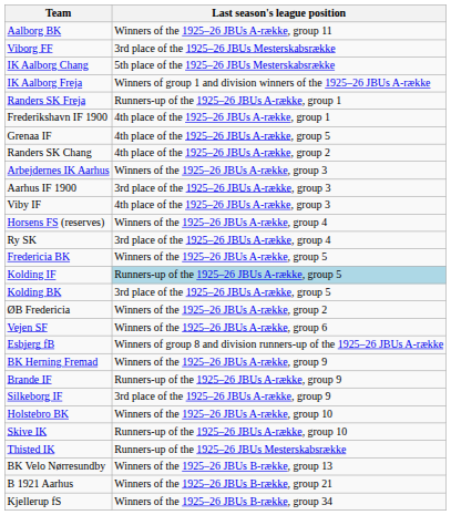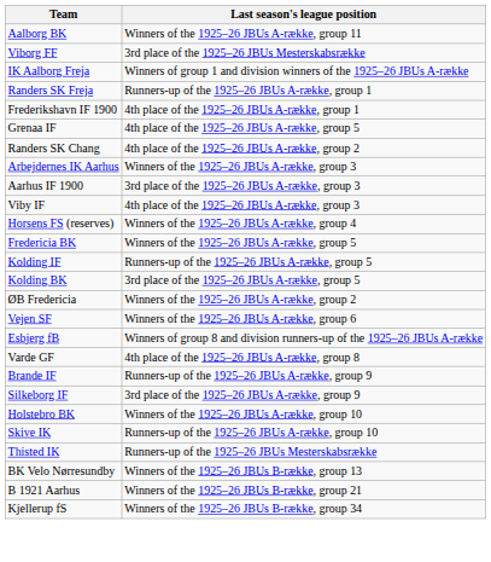 <table class="wikitable">
 <tr>
 <th>Team</th>
 <th>Last season's league position</th>
 </tr>
 <tr>
 <td><a href='#'>Aalborg BK</a></td>
 <td>Winners of the <a href='#'>1925–26 JBUs A-række</a>, group 11</td>
 </tr>
 <tr>
 <td><a href='#'>Viborg FF</a></td>
 <td>3rd place of the <a href='#'>1925–26 JBUs Mesterskabsrække</a></td>
-</tr>
-<tr>
-<td><a href='#'>IK Aalborg Chang</a></td>
-<td>5th place of the <a href='#'>1925–26 JBUs Mesterskabsrække</a></td>
 </tr>
 <tr>
 <td><a href='#'>IK Aalborg Freja</a></td>
 <td>Winners of group 1 and division winners of the <a href='#'>1925–26 JBUs A-række</a></td>
 </tr>
 <tr>
 <td><a href='#'>Randers SK Freja</a></td>
 <td>Runners-up of the <a href='#'>1925–26 JBUs A-række</a>, group 1</td>
 </tr>
 <tr>
 <td>Frederikshavn IF 1900</td>
 <td>4th place of the <a href='#'>1925–26 JBUs A-række</a>, group 1</td>
 </tr>
 <tr>
 <td>Grenaa IF</td>
 <td>4th place of the <a href='#'>1925–26 JBUs A-række</a>, group 5</td>
 </tr>
 <tr>
 <td>Randers SK Chang</td>
 <td>4th place of the <a href='#'>1925–26 JBUs A-række</a>, group 2</td>
 </tr>
 <tr>
 <td><a href='#'>Arbejdernes IK Aarhus</a></td>
 <td>Winners of the <a href='#'>1925–26 JBUs A-række</a>, group 3</td>
 </tr>
 <tr>
 <td>Aarhus IF 1900</td>
 <td>3rd place of the <a href='#'>1925–26 JBUs A-række</a>, group 3</td>
 </tr>
 <tr>
 <td>Viby IF</td>
 <td>4th place of the <a href='#'>1925–26 JBUs A-række</a>, group 3</td>
 </tr>
 <tr>
 <td><a href='#'>Horsens FS</a> (reserves)</td>
 <td>Winners of the <a href='#'>1925–26 JBUs A-række</a>, group 4</td>
 </tr>
 <tr>
-<td>Ry SK</td>
-<td>3rd place of the <a href='#'>1925–26 JBUs A-række</a>, group 4</td>
-</tr>
-<tr>
 <td><a href='#'>Fredericia BK</a></td>
 <td>Winners of the <a href='#'>1925–26 JBUs A-række</a>, group 5</td>
 </tr>
 <tr>
 <td><a href='#'>Kolding IF</a></td>
-<td style="background: lightblue;">Runners-up of the <a href='#'>1925–26 JBUs A-række</a>, group 5</td>
+<td>Runners-up of the <a href='#'>1925–26 JBUs A-række</a>, group 5</td>
 </tr>
 <tr>
 <td><a href='#'>Kolding BK</a></td>
 <td>3rd place of the <a href='#'>1925–26 JBUs A-række</a>, group 5</td>
 </tr>
 <tr>
 <td>ØB Fredericia</td>
 <td>Winners of the <a href='#'>1925–26 JBUs A-række</a>, group 2</td>
 </tr>
 <tr>
 <td><a href='#'>Vejen SF</a></td>
 <td>Winners of the <a href='#'>1925–26 JBUs A-række</a>, group 6</td>
 </tr>
 <tr>
 <td><a href='#'>Esbjerg fB</a></td>
 <td>Winners of group 8 and division runners-up of the <a href='#'>1925–26 JBUs A-række</a></td>
 </tr>
 <tr>
-<td><a href='#'>BK Herning Fremad</a></td>
-<td>Winners of the <a href='#'>1925–26 JBUs A-række</a>, group 9</td>
+<td>Varde GF</td>
+<td>4th place of the <a href='#'>1925–26 JBUs A-række</a>, group 8</td>
 </tr>
 <tr>
 <td><a href='#'>Brande IF</a></td>
 <td>Runners-up of the <a href='#'>1925–26 JBUs A-række</a>, group 9</td>
 </tr>
 <tr>
 <td><a href='#'>Silkeborg IF</a></td>
 <td>3rd place of the <a href='#'>1925–26 JBUs A-række</a>, group 9</td>
 </tr>
 <tr>
 <td><a href='#'>Holstebro BK</a></td>
 <td>Winners of the <a href='#'>1925–26 JBUs A-række</a>, group 10</td>
 </tr>
 <tr>
 <td><a href='#'>Skive IK</a></td>
 <td>Runners-up of the <a href='#'>1925–26 JBUs A-række</a>, group 10</td>
 </tr>
 <tr>
 <td><a href='#'>Thisted IK</a></td>
 <td>Runners-up of the <a href='#'>1925–26 JBUs Mesterskabsrække</a></td>
 </tr>
 <tr>
 <td>BK Velo Nørresundby</td>
 <td>Winners of the <a href='#'>1925–26 JBUs B-række</a>, group 13</td>
 </tr>
 <tr>
 <td>B 1921 Aarhus</td>
 <td>Winners of the <a href='#'>1925–26 JBUs B-række</a>, group 21</td>
 </tr>
 <tr>
 <td>Kjellerup fS</td>
 <td>Winners of the <a href='#'>1925–26 JBUs B-række</a>, group 34</td>
 </tr>
 </table>
